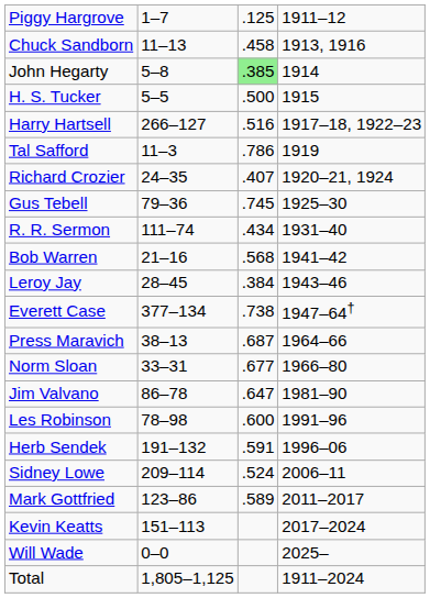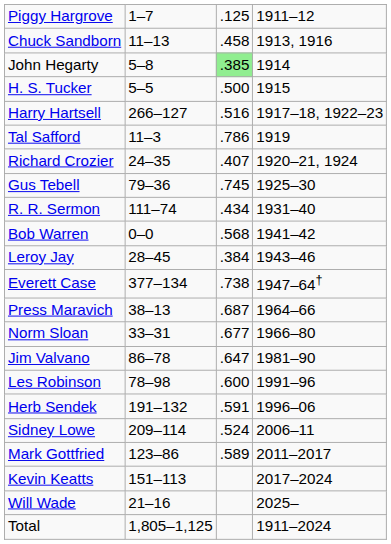 <table class="wikitable">
 <tr>
 <td><a href='#'>Piggy Hargrove</a></td>
 <td>1–7</td>
 <td>.125</td>
 <td>1911–12</td>
 </tr>
 <tr>
 <td><a href='#'>Chuck Sandborn</a></td>
 <td>11–13</td>
 <td>.458</td>
 <td>1913, 1916</td>
 </tr>
 <tr>
 <td>John Hegarty</td>
 <td>5–8</td>
 <td style="background: lightgreen;">.385</td>
 <td>1914</td>
 </tr>
 <tr>
 <td><a href='#'>H. S. Tucker</a></td>
 <td>5–5</td>
 <td>.500</td>
 <td>1915</td>
 </tr>
 <tr>
 <td><a href='#'>Harry Hartsell</a></td>
 <td>266–127</td>
 <td>.516</td>
 <td>1917–18, 1922–23</td>
 </tr>
 <tr>
 <td><a href='#'>Tal Safford</a></td>
 <td>11–3</td>
 <td>.786</td>
 <td>1919</td>
 </tr>
 <tr>
 <td><a href='#'>Richard Crozier</a></td>
 <td>24–35</td>
 <td>.407</td>
 <td>1920–21, 1924</td>
 </tr>
 <tr>
 <td><a href='#'>Gus Tebell</a></td>
 <td>79–36</td>
 <td>.745</td>
 <td>1925–30</td>
 </tr>
 <tr>
 <td><a href='#'>R. R. Sermon</a></td>
 <td>111–74</td>
 <td>.434</td>
 <td>1931–40</td>
 </tr>
 <tr>
 <td><a href='#'>Bob Warren</a></td>
-<td>21–16</td>
+<td>0–0</td>
 <td>.568</td>
 <td>1941–42</td>
 </tr>
 <tr>
 <td><a href='#'>Leroy Jay</a></td>
 <td>28–45</td>
 <td>.384</td>
 <td>1943–46</td>
 </tr>
 <tr>
 <td><a href='#'>Everett Case</a></td>
 <td>377–134</td>
 <td>.738</td>
 <td>1947–64<sup>†</sup></td>
 </tr>
 <tr>
 <td><a href='#'>Press Maravich</a></td>
 <td>38–13</td>
 <td>.687</td>
 <td>1964–66</td>
 </tr>
 <tr>
 <td><a href='#'>Norm Sloan</a></td>
 <td>33–31</td>
 <td>.677</td>
 <td>1966–80</td>
 </tr>
 <tr>
 <td><a href='#'>Jim Valvano</a></td>
 <td>86–78</td>
 <td>.647</td>
 <td>1981–90</td>
 </tr>
 <tr>
 <td><a href='#'>Les Robinson</a></td>
 <td>78–98</td>
 <td>.600</td>
 <td>1991–96</td>
 </tr>
 <tr>
 <td><a href='#'>Herb Sendek</a></td>
 <td>191–132</td>
 <td>.591</td>
 <td>1996–06</td>
 </tr>
 <tr>
 <td><a href='#'>Sidney Lowe</a></td>
 <td>209–114</td>
 <td>.524</td>
 <td>2006–11</td>
 </tr>
 <tr>
 <td><a href='#'>Mark Gottfried</a></td>
 <td>123–86</td>
 <td>.589</td>
 <td>2011–2017</td>
 </tr>
 <tr>
 <td><a href='#'>Kevin Keatts</a></td>
 <td>151–113</td>
 <td></td>
 <td>2017–2024</td>
 </tr>
 <tr>
 <td><a href='#'>Will Wade</a></td>
-<td>0–0</td>
+<td>21–16</td>
 <td></td>
 <td>2025–</td>
 </tr>
 <tr>
 <td>Total</td>
 <td>1,805–1,125</td>
 <td></td>
 <td>1911–2024</td>
 </tr>
 </table>
